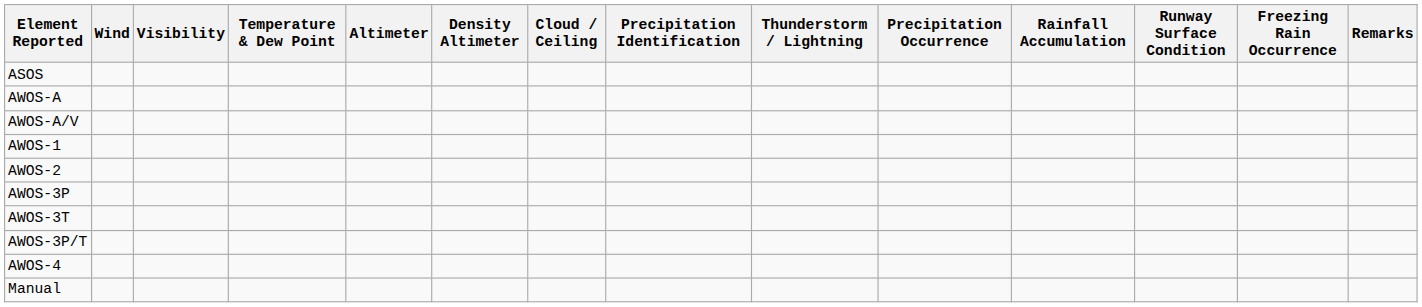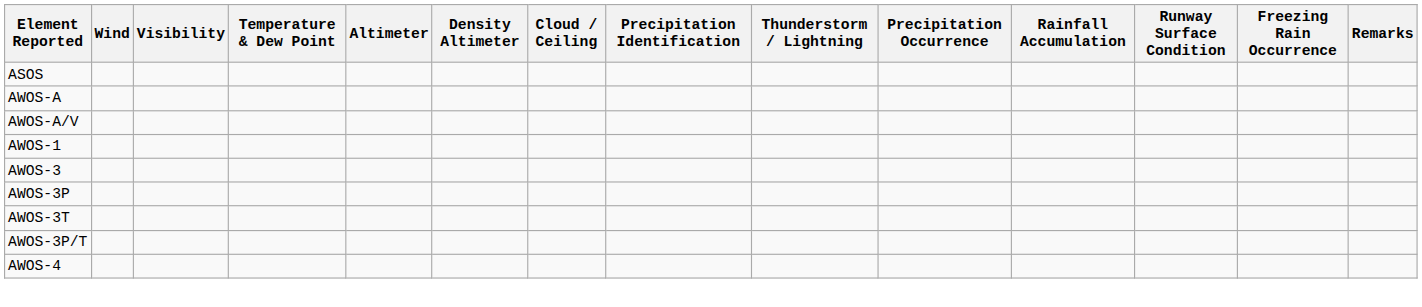 <table class="wikitable">
 <tr>
 <th>Element Reported</th>
 <th>Wind</th>
 <th>Visibility</th>
 <th>Temperature & Dew Point</th>
 <th>Altimeter</th>
 <th>Density Altimeter</th>
 <th>Cloud / Ceiling</th>
 <th>Precipitation Identification</th>
 <th>Thunderstorm / Lightning</th>
 <th>Precipitation Occurrence</th>
 <th>Rainfall Accumulation</th>
 <th>Runway Surface Condition</th>
 <th>Freezing Rain Occurrence</th>
 <th>Remarks</th>
 </tr>
 <tr>
 <td>ASOS</td>
 <td></td>
 <td></td>
 <td></td>
 <td></td>
 <td></td>
 <td></td>
 <td></td>
 <td></td>
 <td></td>
 <td></td>
 <td></td>
 <td></td>
 <td></td>
 </tr>
 <tr>
 <td>AWOS-A</td>
 <td></td>
 <td></td>
 <td></td>
 <td></td>
 <td></td>
 <td></td>
 <td></td>
 <td></td>
 <td></td>
 <td></td>
 <td></td>
 <td></td>
 <td></td>
 </tr>
 <tr>
 <td>AWOS-A/V</td>
 <td></td>
 <td></td>
 <td></td>
 <td></td>
 <td></td>
 <td></td>
 <td></td>
 <td></td>
 <td></td>
 <td></td>
 <td></td>
 <td></td>
 <td></td>
 </tr>
 <tr>
 <td>AWOS-1</td>
 <td></td>
 <td></td>
 <td></td>
 <td></td>
 <td></td>
 <td></td>
 <td></td>
 <td></td>
 <td></td>
 <td></td>
 <td></td>
 <td></td>
 <td></td>
 </tr>
 <tr>
-<td>AWOS-2</td>
+<td>AWOS-3</td>
 <td></td>
 <td></td>
 <td></td>
 <td></td>
 <td></td>
 <td></td>
 <td></td>
 <td></td>
 <td></td>
 <td></td>
 <td></td>
 <td></td>
 <td></td>
 </tr>
 <tr>
 <td>AWOS-3P</td>
 <td></td>
 <td></td>
 <td></td>
 <td></td>
 <td></td>
 <td></td>
 <td></td>
 <td></td>
 <td></td>
 <td></td>
 <td></td>
 <td></td>
 <td></td>
 </tr>
 <tr>
 <td>AWOS-3T</td>
 <td></td>
 <td></td>
 <td></td>
 <td></td>
 <td></td>
 <td></td>
 <td></td>
 <td></td>
 <td></td>
 <td></td>
 <td></td>
 <td></td>
 <td></td>
 </tr>
 <tr>
 <td>AWOS-3P/T</td>
 <td></td>
 <td></td>
 <td></td>
 <td></td>
 <td></td>
 <td></td>
 <td></td>
 <td></td>
 <td></td>
 <td></td>
 <td></td>
 <td></td>
 <td></td>
 </tr>
 <tr>
 <td>AWOS-4</td>
 <td></td>
 <td></td>
 <td></td>
 <td></td>
 <td></td>
 <td></td>
 <td></td>
 <td></td>
 <td></td>
 <td></td>
 <td></td>
 <td></td>
 <td></td>
 </tr>
-<tr>
-<td>Manual</td>
-<td></td>
-<td></td>
-<td></td>
-<td></td>
-<td></td>
-<td></td>
-<td></td>
-<td></td>
-<td></td>
-<td></td>
-<td></td>
-<td></td>
-<td></td>
-</tr>
 </table>
